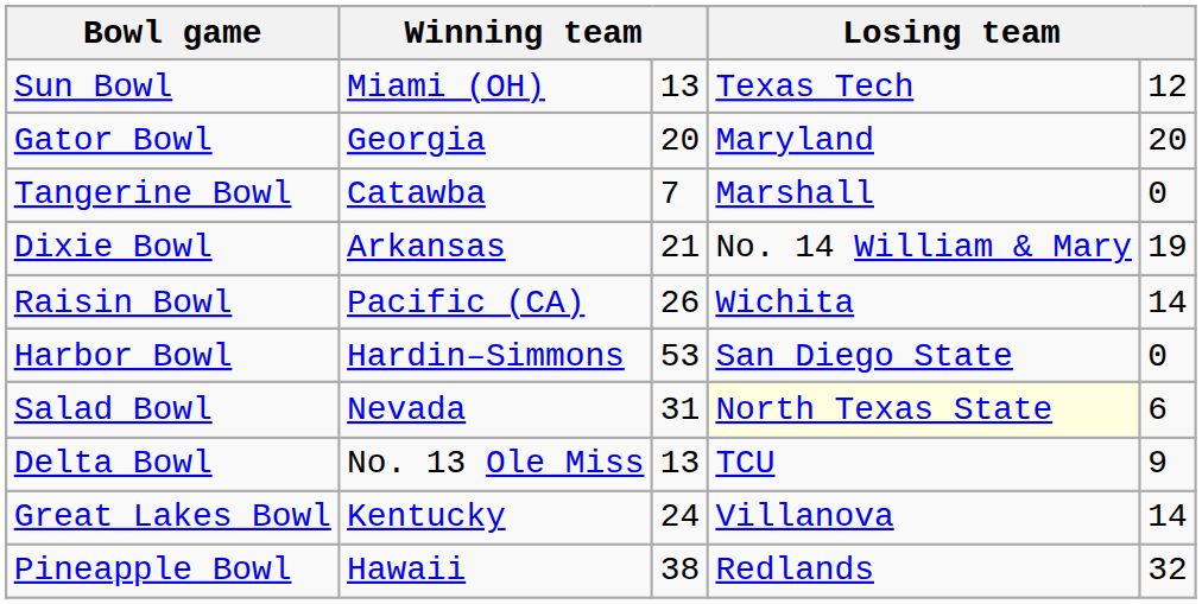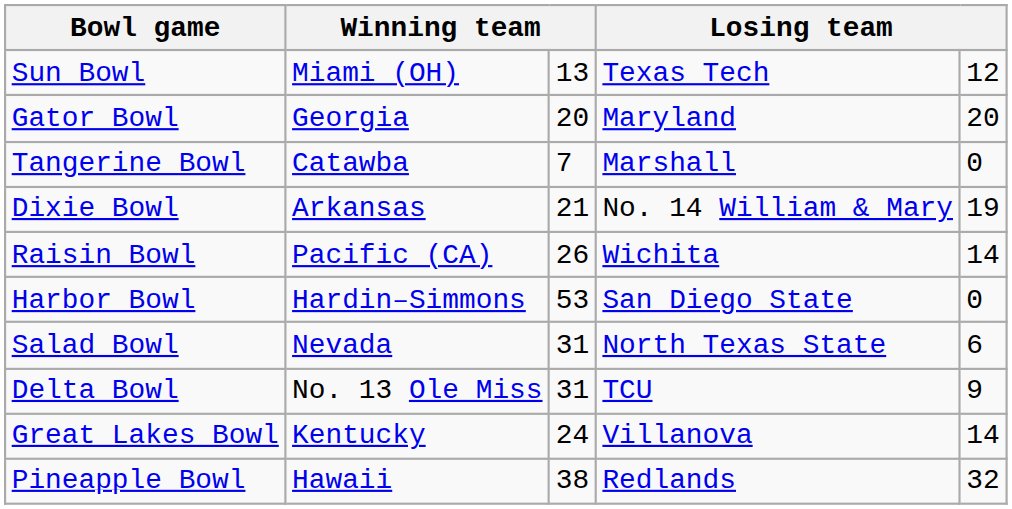 <table class="wikitable">
 <tr>
 <th>Bowl game</th>
 <th colspan="2">Winning team</th>
 <th colspan="2">Losing team</th>
 </tr>
 <tr>
 <td><a href='#'>Sun Bowl</a></td>
 <td><a href='#'>Miami (OH)</a></td>
 <td>13</td>
 <td><a href='#'>Texas Tech</a></td>
 <td>12</td>
 </tr>
 <tr>
 <td><a href='#'>Gator Bowl</a></td>
 <td><a href='#'>Georgia</a></td>
 <td>20</td>
 <td><a href='#'>Maryland</a></td>
 <td>20</td>
 </tr>
 <tr>
 <td><a href='#'>Tangerine Bowl</a></td>
 <td><a href='#'>Catawba</a></td>
 <td>7</td>
 <td><a href='#'>Marshall</a></td>
 <td>0</td>
 </tr>
 <tr>
 <td><a href='#'>Dixie Bowl</a></td>
 <td><a href='#'>Arkansas</a></td>
 <td>21</td>
 <td>No. 14 <a href='#'>William & Mary</a></td>
 <td>19</td>
 </tr>
 <tr>
 <td><a href='#'>Raisin Bowl</a></td>
 <td><a href='#'>Pacific (CA)</a></td>
 <td>26</td>
 <td><a href='#'>Wichita</a></td>
 <td>14</td>
 </tr>
 <tr>
 <td><a href='#'>Harbor Bowl</a></td>
 <td><a href='#'>Hardin–Simmons</a></td>
 <td>53</td>
 <td><a href='#'>San Diego State</a></td>
 <td>0</td>
 </tr>
 <tr>
 <td><a href='#'>Salad Bowl</a></td>
 <td><a href='#'>Nevada</a></td>
 <td>31</td>
-<td style="background: lightyellow;"><a href='#'>North Texas State</a></td>
+<td><a href='#'>North Texas State</a></td>
 <td>6</td>
 </tr>
 <tr>
 <td><a href='#'>Delta Bowl</a></td>
 <td>No. 13 <a href='#'>Ole Miss</a></td>
-<td>13</td>
+<td>31</td>
 <td><a href='#'>TCU</a></td>
 <td>9</td>
 </tr>
 <tr>
 <td><a href='#'>Great Lakes Bowl</a></td>
 <td><a href='#'>Kentucky</a></td>
 <td>24</td>
 <td><a href='#'>Villanova</a></td>
 <td>14</td>
 </tr>
 <tr>
 <td><a href='#'>Pineapple Bowl</a></td>
 <td><a href='#'>Hawaii</a></td>
 <td>38</td>
 <td><a href='#'>Redlands</a></td>
 <td>32</td>
 </tr>
 </table>
